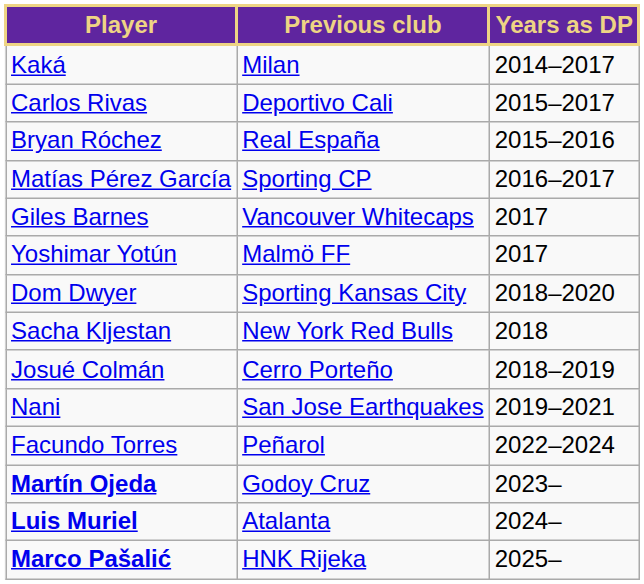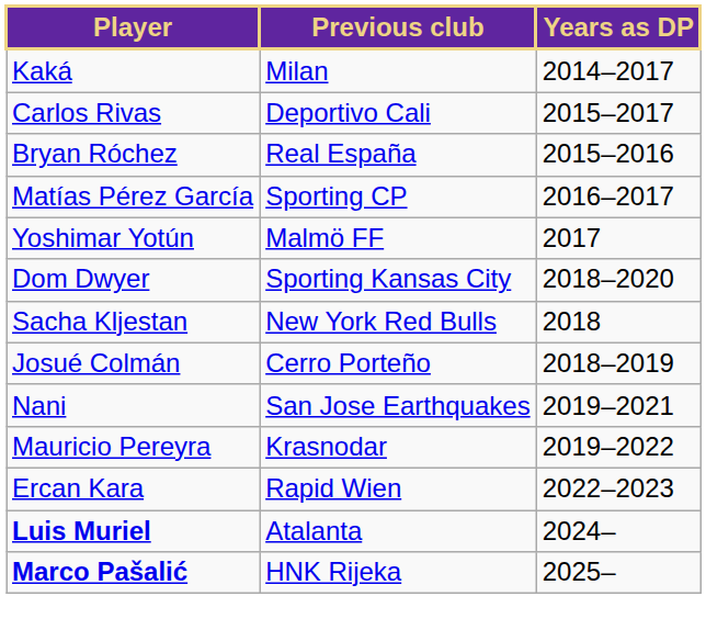 <table class="wikitable" style="text-align:center">
 <tr>
 <th style="background:#5F259F; color:#EED484; border:2px solid #EED484;">Player</th>
 <th style="background:#5F259F; color:#EED484; border:2px solid #EED484;">Previous club</th>
 <th style="background:#5F259F; color:#EED484; border:2px solid #EED484;">Years as DP</th>
 </tr>
 <tr>
 <td align=left> <a href='#'>Kaká</a></td>
 <td align=left> <a href='#'>Milan</a></td>
 <td align=left>2014–2017</td>
 </tr>
 <tr>
 <td align=left> <a href='#'>Carlos Rivas</a></td>
 <td align=left> <a href='#'>Deportivo Cali</a></td>
 <td align=left>2015–2017</td>
 </tr>
 <tr>
 <td align=left> <a href='#'>Bryan Róchez</a></td>
 <td align=left> <a href='#'>Real España</a></td>
 <td align=left>2015–2016</td>
 </tr>
 <tr>
 <td align=left> <a href='#'>Matías Pérez García</a></td>
 <td align=left> <a href='#'>Sporting CP</a></td>
 <td align=left>2016–2017</td>
 </tr>
 <tr>
-<td align=left> <a href='#'>Giles Barnes</a></td>
-<td align=left> <a href='#'>Vancouver Whitecaps</a></td>
-<td align=left>2017</td>
-</tr>
-<tr>
 <td align=left> <a href='#'>Yoshimar Yotún</a></td>
 <td align=left> <a href='#'>Malmö FF</a></td>
 <td align=left>2017</td>
 </tr>
 <tr>
 <td align=left> <a href='#'>Dom Dwyer</a></td>
 <td align=left> <a href='#'>Sporting Kansas City</a></td>
 <td align=left>2018–2020</td>
 </tr>
 <tr>
 <td align=left> <a href='#'>Sacha Kljestan</a></td>
 <td align=left> <a href='#'>New York Red Bulls</a></td>
 <td align=left>2018</td>
 </tr>
 <tr>
 <td align=left> <a href='#'>Josué Colmán</a></td>
 <td align=left> <a href='#'>Cerro Porteño</a></td>
 <td align=left>2018–2019</td>
 </tr>
 <tr>
 <td align=left> <a href='#'>Nani</a></td>
 <td align=left> <a href='#'>San Jose Earthquakes</a></td>
 <td align=left>2019–2021</td>
 </tr>
 <tr>
-<td align=left> <a href='#'>Facundo Torres</a></td>
-<td align=left> <a href='#'>Peñarol</a></td>
-<td align=left>2022–2024</td>
+<td align=left> <a href='#'>Mauricio Pereyra</a></td>
+<td align=left> <a href='#'>Krasnodar</a></td>
+<td align=left>2019–2022</td>
 </tr>
 <tr>
-<td align=left> <strong><a href='#'>Martín Ojeda</a></strong></td>
-<td align=left> <a href='#'>Godoy Cruz</a></td>
-<td align=left>2023–</td>
+<td align=left> <a href='#'>Ercan Kara</a></td>
+<td align=left> <a href='#'>Rapid Wien</a></td>
+<td align=left>2022–2023</td>
 </tr>
 <tr>
 <td align=left> <strong><a href='#'>Luis Muriel</a></strong></td>
 <td align=left> <a href='#'>Atalanta</a></td>
 <td align=left>2024–</td>
 </tr>
 <tr>
 <td align=left> <strong><a href='#'>Marco Pašalić</a></strong></td>
 <td align=left> <a href='#'>HNK Rijeka</a></td>
 <td align=left>2025–</td>
 </tr>
 </table>
